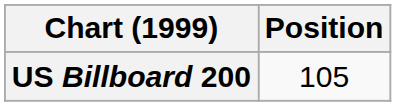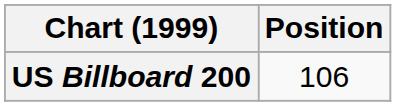 <table class="wikitable plainrowheaders" style="text-align:center">
 <tr>
 <th scope="col">Chart (1999)</th>
 <th scope="col">Position</th>
 </tr>
 <tr>
 <th scope="row">US <em>Billboard</em> 200</th>
-<td>105</td>
+<td>106</td>
 </tr>
 </table>
